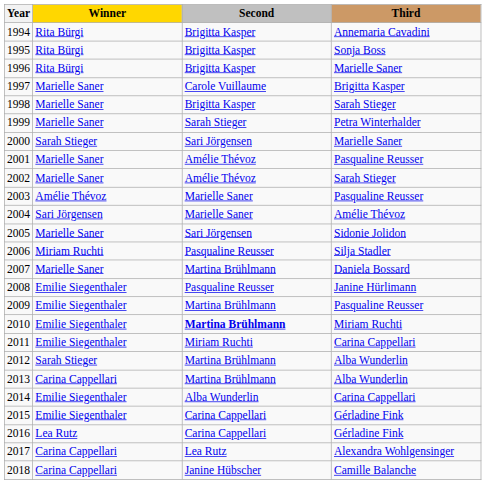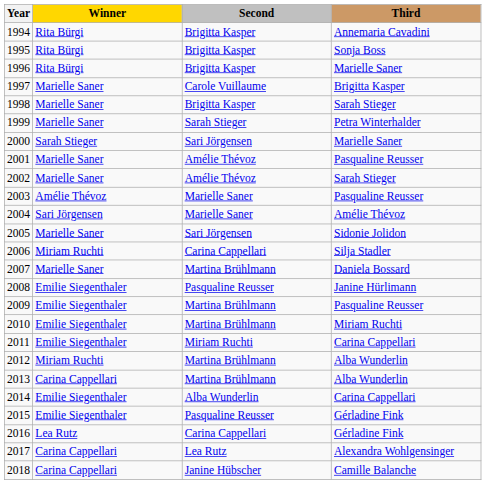 <table class="wikitable sortable">
 <tr>
 <th>Year</th>
 <th scope=col colspan=1 style="width:200px; background: gold;">Winner</th>
 <th scope=col colspan=1 style="width:200px; background: silver;">Second</th>
 <th scope=col colspan=1 style="width:200px; background: #cc9966;">Third</th>
 </tr>
 <tr>
 <td align="center">1994</td>
 <td><a href='#'>Rita Bürgi</a></td>
 <td><a href='#'>Brigitta Kasper</a></td>
 <td><a href='#'>Annemaria Cavadini</a></td>
 </tr>
 <tr>
 <td align="center">1995</td>
 <td><a href='#'>Rita Bürgi</a></td>
 <td><a href='#'>Brigitta Kasper</a></td>
 <td><a href='#'>Sonja Boss</a></td>
 </tr>
 <tr>
 <td align="center">1996</td>
 <td><a href='#'>Rita Bürgi</a></td>
 <td><a href='#'>Brigitta Kasper</a></td>
 <td><a href='#'>Marielle Saner</a></td>
 </tr>
 <tr>
 <td align="center">1997</td>
 <td><a href='#'>Marielle Saner</a></td>
 <td><a href='#'>Carole Vuillaume</a></td>
 <td><a href='#'>Brigitta Kasper</a></td>
 </tr>
 <tr>
 <td align="center">1998</td>
 <td><a href='#'>Marielle Saner</a></td>
 <td><a href='#'>Brigitta Kasper</a></td>
 <td><a href='#'>Sarah Stieger</a></td>
 </tr>
 <tr>
 <td align="center">1999</td>
 <td><a href='#'>Marielle Saner</a></td>
 <td><a href='#'>Sarah Stieger</a></td>
 <td><a href='#'>Petra Winterhalder</a></td>
 </tr>
 <tr>
 <td align="center">2000</td>
 <td><a href='#'>Sarah Stieger</a></td>
 <td><a href='#'>Sari Jörgensen</a></td>
 <td><a href='#'>Marielle Saner</a></td>
 </tr>
 <tr>
 <td align="center">2001</td>
 <td><a href='#'>Marielle Saner</a></td>
 <td><a href='#'>Amélie Thévoz</a></td>
 <td><a href='#'>Pasqualine Reusser</a></td>
 </tr>
 <tr>
 <td align="center">2002</td>
 <td><a href='#'>Marielle Saner</a></td>
 <td><a href='#'>Amélie Thévoz</a></td>
 <td><a href='#'>Sarah Stieger</a></td>
 </tr>
 <tr>
 <td align="center">2003</td>
 <td><a href='#'>Amélie Thévoz</a></td>
 <td><a href='#'>Marielle Saner</a></td>
 <td><a href='#'>Pasqualine Reusser</a></td>
 </tr>
 <tr>
 <td align="center">2004</td>
 <td><a href='#'>Sari Jörgensen</a></td>
 <td><a href='#'>Marielle Saner</a></td>
 <td><a href='#'>Amélie Thévoz</a></td>
 </tr>
 <tr>
 <td align="center">2005</td>
 <td><a href='#'>Marielle Saner</a></td>
 <td><a href='#'>Sari Jörgensen</a></td>
 <td><a href='#'>Sidonie Jolidon</a></td>
 </tr>
 <tr>
 <td align="center">2006</td>
 <td><a href='#'>Miriam Ruchti</a></td>
-<td><a href='#'>Pasqualine Reusser</a></td>
+<td><a href='#'>Carina Cappellari</a></td>
 <td><a href='#'>Silja Stadler</a></td>
 </tr>
 <tr>
 <td align="center">2007</td>
 <td><a href='#'>Marielle Saner</a></td>
 <td><a href='#'>Martina Brühlmann</a></td>
 <td><a href='#'>Daniela Bossard</a></td>
 </tr>
 <tr>
 <td align="center">2008</td>
 <td><a href='#'>Emilie Siegenthaler</a></td>
 <td><a href='#'>Pasqualine Reusser</a></td>
 <td><a href='#'>Janine Hürlimann</a></td>
 </tr>
 <tr>
 <td align="center">2009</td>
 <td><a href='#'>Emilie Siegenthaler</a></td>
 <td><a href='#'>Martina Brühlmann</a></td>
 <td><a href='#'>Pasqualine Reusser</a></td>
 </tr>
 <tr>
 <td align="center">2010</td>
 <td><a href='#'>Emilie Siegenthaler</a></td>
-<td><strong><a href='#'>Martina Brühlmann</a></strong></td>
+<td><a href='#'>Martina Brühlmann</a></td>
 <td><a href='#'>Miriam Ruchti</a></td>
 </tr>
 <tr>
 <td align="center">2011</td>
 <td><a href='#'>Emilie Siegenthaler</a></td>
 <td><a href='#'>Miriam Ruchti</a></td>
 <td><a href='#'>Carina Cappellari</a></td>
 </tr>
 <tr>
 <td align="center">2012</td>
-<td><a href='#'>Sarah Stieger</a></td>
+<td><a href='#'>Miriam Ruchti</a></td>
 <td><a href='#'>Martina Brühlmann</a></td>
 <td><a href='#'>Alba Wunderlin</a></td>
 </tr>
 <tr>
 <td align="center">2013</td>
 <td><a href='#'>Carina Cappellari</a></td>
 <td><a href='#'>Martina Brühlmann</a></td>
 <td><a href='#'>Alba Wunderlin</a></td>
 </tr>
 <tr>
 <td align="center">2014</td>
 <td><a href='#'>Emilie Siegenthaler</a></td>
 <td><a href='#'>Alba Wunderlin</a></td>
 <td><a href='#'>Carina Cappellari</a></td>
 </tr>
 <tr>
 <td align="center">2015</td>
 <td><a href='#'>Emilie Siegenthaler</a></td>
-<td><a href='#'>Carina Cappellari</a></td>
+<td><a href='#'>Pasqualine Reusser</a></td>
 <td><a href='#'>Gérladine Fink</a></td>
 </tr>
 <tr>
 <td align="center">2016</td>
 <td><a href='#'>Lea Rutz</a></td>
 <td><a href='#'>Carina Cappellari</a></td>
 <td><a href='#'>Gérladine Fink</a></td>
 </tr>
 <tr>
 <td align="center">2017</td>
 <td><a href='#'>Carina Cappellari</a></td>
 <td><a href='#'>Lea Rutz</a></td>
 <td><a href='#'>Alexandra Wohlgensinger</a></td>
 </tr>
 <tr>
 <td align="center">2018</td>
 <td><a href='#'>Carina Cappellari</a></td>
 <td><a href='#'>Janine Hübscher</a></td>
 <td><a href='#'>Camille Balanche</a></td>
 </tr>
 </table>
